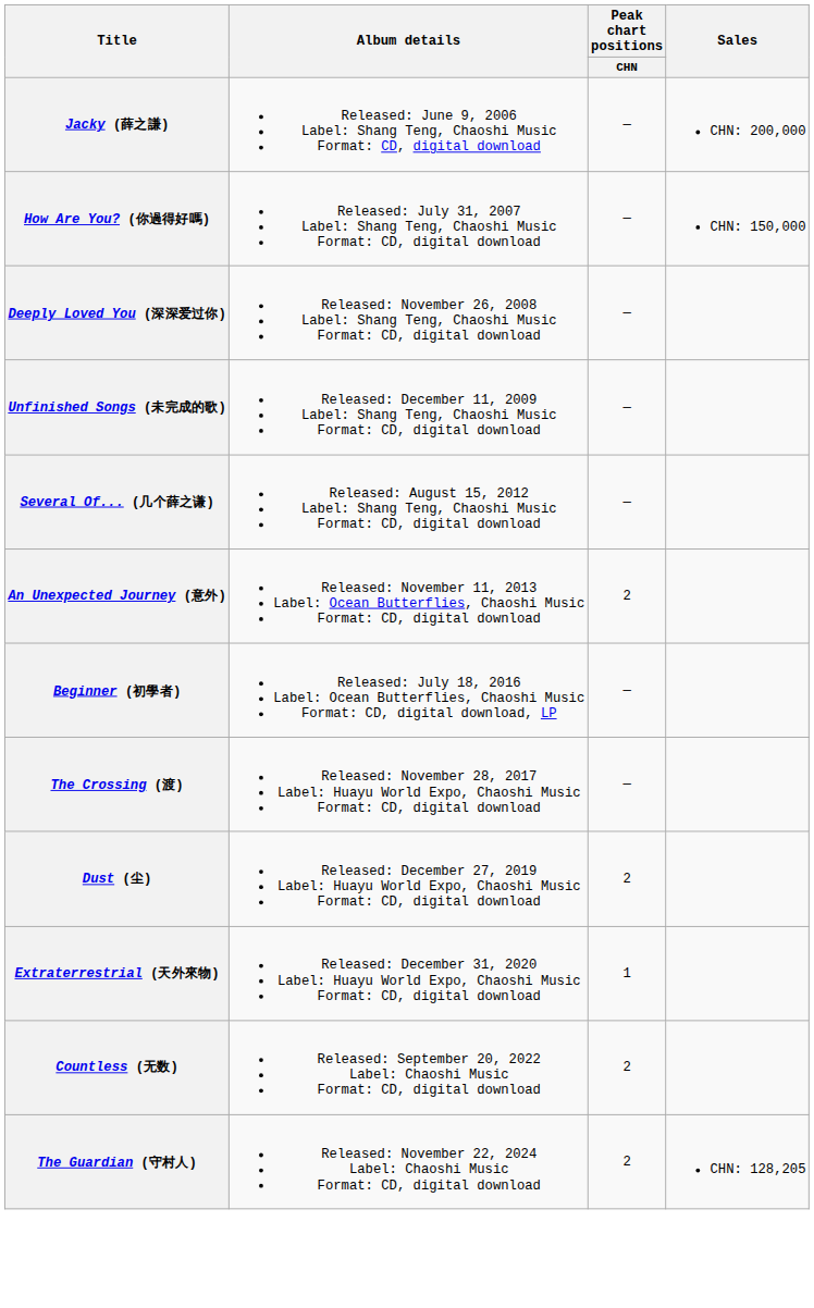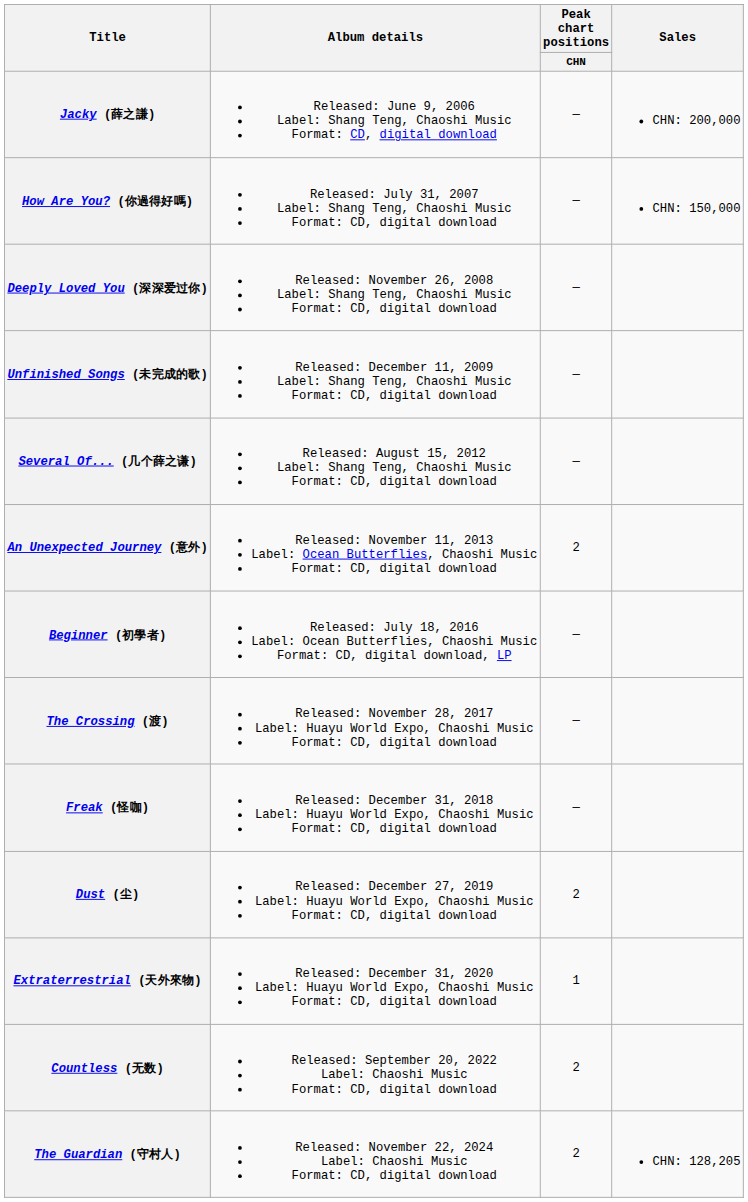 <table class="wikitable plainrowheaders" style="text-align:center;">
 <tr>
 <th scope="col" rowspan="2">Title</th>
 <th scope="col" rowspan="2">Album details</th>
 <th scope="col" rowspan="1">Peak chart positions</th>
 <th scope="col" rowspan="2">Sales</th>
 </tr>
 <tr>
 <th scope="col" style="width:3em;font-size:90%;">CHN<br></th>
 </tr>
 <tr>
 <th scope="row"><em><a href='#'>Jacky</a></em> (薛之謙)</th>
 <td><br><ul><li>Released: June 9, 2006</li><li>Label: Shang Teng, Chaoshi Music</li><li>Format: <a href='#'>CD</a>, <a href='#'>digital download</a></li></ul></td>
 <td>—</td>
 <td><br><ul><li>CHN: 200,000</li></ul></td>
 </tr>
 <tr>
 <th scope="row"><em><a href='#'>How Are You?</a></em> (你過得好嗎)</th>
 <td><br><ul><li>Released: July 31, 2007</li><li>Label: Shang Teng, Chaoshi Music</li><li>Format: CD, digital download</li></ul></td>
 <td>—</td>
 <td><br><ul><li>CHN: 150,000</li></ul></td>
 </tr>
 <tr>
 <th scope="row"><em><a href='#'>Deeply Loved You</a></em> (深深爱过你)</th>
 <td><br><ul><li>Released: November 26, 2008</li><li>Label: Shang Teng, Chaoshi Music</li><li>Format: CD, digital download</li></ul></td>
 <td>—</td>
 <td></td>
 </tr>
 <tr>
 <th scope="row"><em><a href='#'>Unfinished Songs</a></em> (未完成的歌)</th>
 <td><br><ul><li>Released: December 11, 2009</li><li>Label: Shang Teng, Chaoshi Music</li><li>Format: CD, digital download</li></ul></td>
 <td>—</td>
 <td></td>
 </tr>
 <tr>
 <th scope="row"><em><a href='#'>Several Of...</a></em> (几个薛之谦)</th>
 <td><br><ul><li>Released: August 15, 2012</li><li>Label: Shang Teng, Chaoshi Music</li><li>Format: CD, digital download</li></ul></td>
 <td>—</td>
 <td></td>
 </tr>
 <tr>
 <th scope="row"><em><a href='#'>An Unexpected Journey</a></em> (意外)</th>
 <td><br><ul><li>Released: November 11, 2013</li><li>Label: <a href='#'>Ocean Butterflies</a>, Chaoshi Music</li><li>Format: CD, digital download</li></ul></td>
 <td>2</td>
 <td></td>
 </tr>
 <tr>
 <th scope="row"><em><a href='#'>Beginner</a></em> (初學者)</th>
 <td><br><ul><li>Released: July 18, 2016</li><li>Label: Ocean Butterflies, Chaoshi Music</li><li>Format: CD, digital download, <a href='#'>LP</a></li></ul></td>
 <td>—</td>
 <td></td>
 </tr>
 <tr>
 <th scope="row"><em><a href='#'>The Crossing</a></em> (渡)</th>
 <td><br><ul><li>Released: November 28, 2017</li><li>Label: Huayu World Expo, Chaoshi Music</li><li>Format: CD, digital download</li></ul></td>
 <td>—</td>
 <td></td>
 </tr>
 <tr>
+<th scope="row"><em><a href='#'>Freak</a></em> (怪咖)</th>
+<td><br><ul><li>Released: December 31, 2018</li><li>Label: Huayu World Expo, Chaoshi Music</li><li>Format: CD, digital download</li></ul></td>
+<td>—</td>
+<td></td>
+</tr>
+<tr>
 <th scope="row"><em><a href='#'>Dust</a></em> (尘)</th>
 <td><br><ul><li>Released: December 27, 2019</li><li>Label: Huayu World Expo, Chaoshi Music</li><li>Format: CD, digital download</li></ul></td>
 <td>2</td>
 <td></td>
 </tr>
 <tr>
 <th scope="row"><em><a href='#'>Extraterrestrial</a></em> (天外來物)</th>
 <td><br><ul><li>Released: December 31, 2020</li><li>Label: Huayu World Expo, Chaoshi Music</li><li>Format: CD, digital download</li></ul></td>
 <td>1</td>
 <td></td>
 </tr>
 <tr>
 <th scope="row"><em><a href='#'>Countless</a></em> (无数)</th>
 <td><br><ul><li>Released: September 20, 2022</li><li>Label: Chaoshi Music</li><li>Format: CD, digital download</li></ul></td>
 <td>2</td>
 <td></td>
 </tr>
 <tr>
 <th scope="row"><em><a href='#'>The Guardian</a></em> (守村人)</th>
 <td><br><ul><li>Released: November 22, 2024</li><li>Label: Chaoshi Music</li><li>Format: CD, digital download</li></ul></td>
 <td>2</td>
 <td><br><ul><li>CHN: 128,205</li></ul></td>
 </tr>
 </table>
